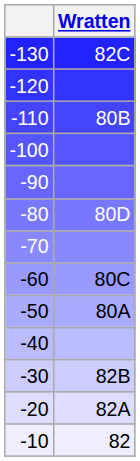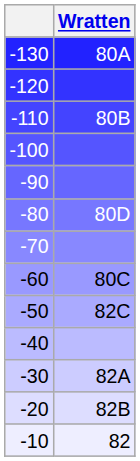 <table class="wikitable" style="font-size:80%;text-align:right;">
 <tr>
 <th><a href='#'></a></th>
 <th><a href='#'>Wratten</a></th>
 </tr>
 <tr style="background:#22f;color:#fff;">
 <td>-130</td>
-<td>82C</td>
+<td>80A</td>
 </tr>
 <tr style="background:#33f;color:#fff;">
 <td>-120</td>
 <td></td>
 </tr>
 <tr style="background:#44f;color:#fff;">
 <td>-110</td>
 <td>80B</td>
 </tr>
 <tr style="background:#55f;color:#fff;">
 <td>-100</td>
 <td></td>
 </tr>
 <tr style="background:#66f;color:#fff;">
 <td>-90</td>
 <td></td>
 </tr>
 <tr style="background:#77f;color:#fff;">
 <td>-80</td>
 <td>80D</td>
 </tr>
 <tr style="background:#88f;color:#fff;">
 <td>-70</td>
 <td></td>
 </tr>
 <tr style="background:#99f;">
 <td>-60</td>
 <td>80C</td>
 </tr>
 <tr style="background:#aaf;">
 <td>-50</td>
-<td>80A</td>
+<td>82C</td>
 </tr>
 <tr style="background:#bbf;">
 <td>-40</td>
 <td></td>
 </tr>
 <tr style="background:#ccf;">
 <td>-30</td>
-<td>82B</td>
+<td>82A</td>
 </tr>
 <tr style="background:#ddf;">
 <td>-20</td>
-<td>82A</td>
+<td>82B</td>
 </tr>
 <tr style="background:#eef;">
 <td>-10</td>
 <td>82</td>
 </tr>
 </table>
